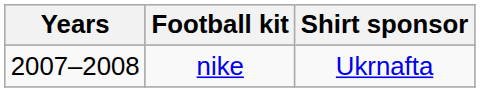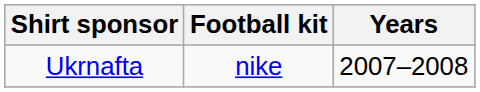 <table class="wikitable" style="text-align: center">
 <tr>
+<th>Shirt sponsor</th>
+<th>Football kit</th>
 <th>Years</th>
-<th>Football kit</th>
-<th>Shirt sponsor</th>
 </tr>
 <tr>
+<td><a href='#'>Ukrnafta</a></td>
+<td><a href='#'>nike</a></td>
 <td>2007–2008</td>
-<td><a href='#'>nike</a></td>
-<td><a href='#'>Ukrnafta</a></td>
 </tr>
 </table>
